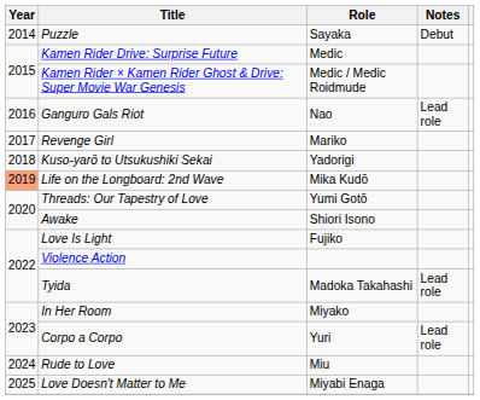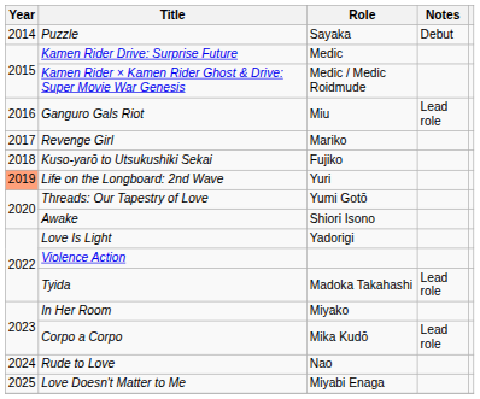 <table class="wikitable">
 <tr>
 <th>Year</th>
 <th>Title</th>
 <th>Role</th>
 <th>Notes</th>
 <th></th>
 </tr>
 <tr>
 <td>2014</td>
 <td><em>Puzzle</em></td>
 <td>Sayaka</td>
 <td>Debut</td>
 <td></td>
 </tr>
 <tr>
 <td rowspan=2>2015</td>
 <td><em><a href='#'>Kamen Rider Drive: Surprise Future</a></em></td>
 <td>Medic</td>
 <td></td>
 <td></td>
 </tr>
 <tr>
 <td><em><a href='#'>Kamen Rider × Kamen Rider Ghost & Drive: Super Movie War Genesis</a></em></td>
 <td>Medic / Medic Roidmude</td>
 <td></td>
 <td></td>
 </tr>
 <tr>
 <td>2016</td>
 <td><em>Ganguro Gals Riot</em></td>
-<td>Nao</td>
+<td>Miu</td>
 <td>Lead role</td>
 <td></td>
 </tr>
 <tr>
 <td>2017</td>
 <td><em>Revenge Girl</em></td>
 <td>Mariko</td>
 <td></td>
 <td></td>
 </tr>
 <tr>
 <td>2018</td>
 <td><em>Kuso-yarō to Utsukushiki Sekai</em></td>
-<td>Yadorigi</td>
+<td>Fujiko</td>
 <td></td>
 <td></td>
 </tr>
 <tr>
 <td style="background: lightsalmon;">2019</td>
 <td><em>Life on the Longboard: 2nd Wave</em></td>
-<td>Mika Kudō</td>
+<td>Yuri</td>
 <td></td>
 <td></td>
 </tr>
 <tr>
 <td rowspan=2>2020</td>
 <td><em>Threads: Our Tapestry of Love</em></td>
 <td>Yumi Gotō</td>
 <td></td>
 <td></td>
 </tr>
 <tr>
 <td><em>Awake</em></td>
 <td>Shiori Isono</td>
 <td></td>
 <td></td>
 </tr>
 <tr>
 <td rowspan=3>2022</td>
 <td><em>Love Is Light</em></td>
-<td>Fujiko</td>
+<td>Yadorigi</td>
 <td></td>
 <td></td>
 </tr>
 <tr>
 <td><em><a href='#'>Violence Action</a></em></td>
 <td></td>
 <td></td>
 <td></td>
 </tr>
 <tr>
 <td><em>Tyida</em></td>
 <td>Madoka Takahashi</td>
 <td>Lead role</td>
 <td></td>
 </tr>
 <tr>
 <td rowspan=2>2023</td>
 <td><em>In Her Room</em></td>
 <td>Miyako</td>
 <td></td>
 <td></td>
 </tr>
 <tr>
 <td><em>Corpo a Corpo</em></td>
-<td>Yuri</td>
+<td>Mika Kudō</td>
 <td>Lead role</td>
 <td></td>
 </tr>
 <tr>
 <td>2024</td>
 <td><em>Rude to Love</em></td>
-<td>Miu</td>
+<td>Nao</td>
 <td></td>
 <td></td>
 </tr>
 <tr>
 <td>2025</td>
 <td><em>Love Doesn't Matter to Me</em></td>
 <td>Miyabi Enaga</td>
 <td></td>
 <td></td>
 </tr>
 <tr>
 </tr>
 </table>
